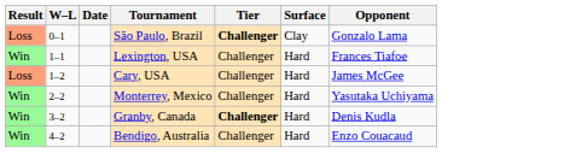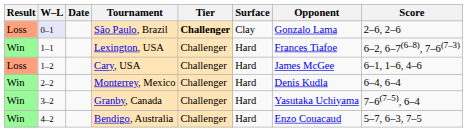 <table class="sortable wikitable">
 <tr>
 <th>Result</th>
 <th class="unsortable">W–L</th>
 <th>Date</th>
 <th>Tournament</th>
 <th>Tier</th>
 <th>Surface</th>
 <th>Opponent</th>
+<th class="unsortable">Score</th>
 </tr>
 <tr>
 <td bgcolor=FFA07A>Loss</td>
-<td><small>0–1</small></td>
+<td style="background: lavender;"><small>0–1</small></td>
 <td><a href='#'></a></td>
 <td style="background:moccasin;"><a href='#'>São Paulo</a>, Brazil</td>
 <td style="background:moccasin;"><strong>Challenger</strong></td>
 <td>Clay</td>
 <td> <a href='#'>Gonzalo Lama</a></td>
+<td>2–6, 2–6</td>
 </tr>
 <tr>
 <td bgcolor=98FB98>Win</td>
 <td><small>1–1</small></td>
 <td><a href='#'></a></td>
 <td style="background:moccasin;"><a href='#'>Lexington</a>, USA</td>
 <td style="background:moccasin;">Challenger</td>
 <td>Hard</td>
 <td> <a href='#'>Frances Tiafoe</a></td>
+<td>6–2, 6–7<sup>(6–8)</sup>, 7–6<sup>(7–3)</sup></td>
 </tr>
 <tr>
 <td bgcolor=FFA07A>Loss</td>
 <td><small>1–2</small></td>
 <td><a href='#'></a></td>
 <td style="background:moccasin;"><a href='#'>Cary</a>, USA</td>
 <td style="background:moccasin;">Challenger</td>
 <td>Hard</td>
 <td> <a href='#'>James McGee</a></td>
+<td>6–1, 1–6, 4–6</td>
 </tr>
 <tr>
 <td bgcolor=98FB98>Win</td>
 <td><small>2–2</small></td>
 <td><a href='#'></a></td>
 <td style="background:moccasin;"><a href='#'>Monterrey</a>, Mexico</td>
 <td style="background:moccasin;">Challenger</td>
 <td>Hard</td>
-<td> <a href='#'>Yasutaka Uchiyama</a></td>
+<td> <a href='#'>Denis Kudla</a></td>
+<td>6–4, 6–4</td>
 </tr>
 <tr>
 <td bgcolor=98FB98>Win</td>
 <td><small>3–2</small></td>
 <td><a href='#'></a></td>
 <td style="background:moccasin;"><a href='#'>Granby</a>, Canada</td>
-<td style="background:moccasin;"><strong>Challenger</strong></td>
+<td style="background:moccasin;">Challenger</td>
 <td>Hard</td>
-<td> <a href='#'>Denis Kudla</a></td>
+<td> <a href='#'>Yasutaka Uchiyama</a></td>
+<td>7–6<sup>(7–5)</sup>, 6–4</td>
 </tr>
 <tr>
 <td bgcolor=98FB98>Win</td>
 <td><small>4–2</small></td>
 <td><a href='#'></a></td>
 <td style="background:moccasin;"><a href='#'>Bendigo</a>, Australia</td>
 <td style="background:moccasin;">Challenger</td>
 <td>Hard</td>
 <td> <a href='#'>Enzo Couacaud</a></td>
+<td>5–7, 6–3, 7–5</td>
 </tr>
 </table>
